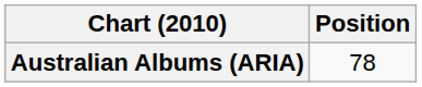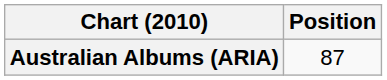 <table class="wikitable plainrowheaders" style="text-align:center">
 <tr>
 <th scope="col">Chart (2010)</th>
 <th scope="col">Position</th>
 </tr>
 <tr>
 <th scope="row">Australian Albums (ARIA)</th>
-<td>78</td>
+<td>87</td>
 </tr>
 </table>
